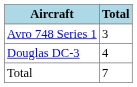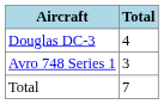 <table class="toccolours" border="1" cellpadding="3" style="border-collapse:collapse">
 <tr bgcolor=lightblue>
 <th>Aircraft</th>
 <th>Total</th>
 </tr>
 <tr>
+<td><a href='#'>Douglas DC-3</a></td>
+<td>4</td>
+</tr>
+<tr>
 <td><a href='#'>Avro 748 Series 1</a></td>
 <td>3</td>
-</tr>
-<tr>
-<td><a href='#'>Douglas DC-3</a></td>
-<td>4</td>
 </tr>
 <tr>
 <td>Total</td>
 <td>7</td>
 </tr>
 </table>
